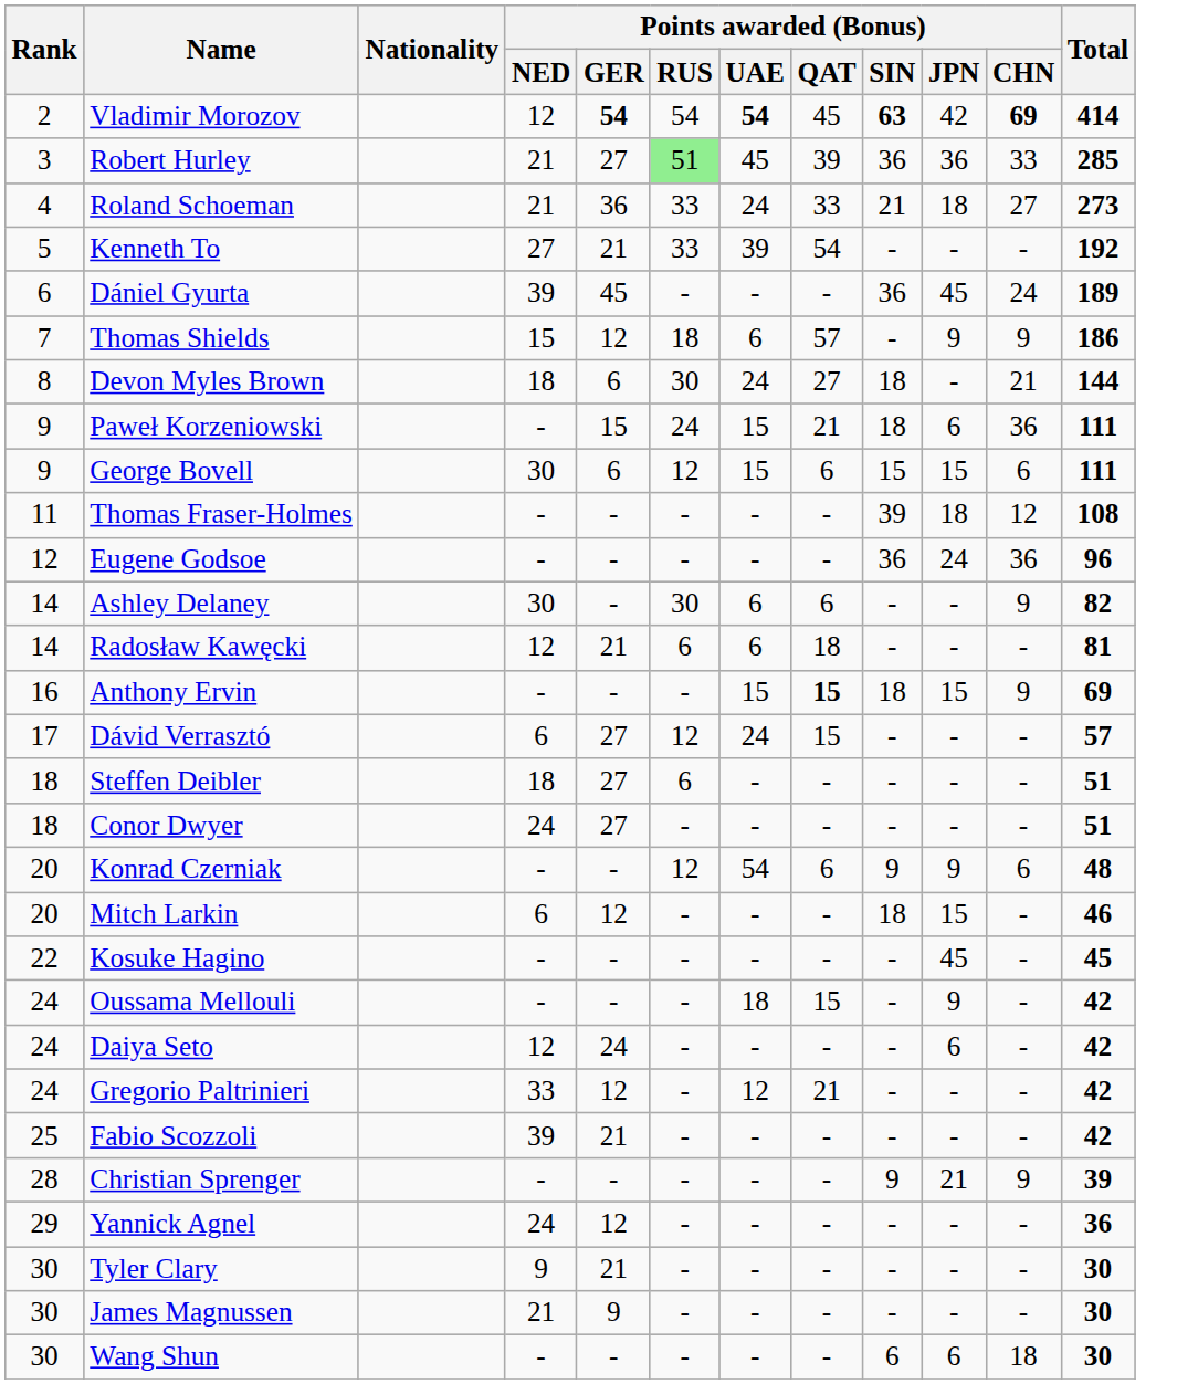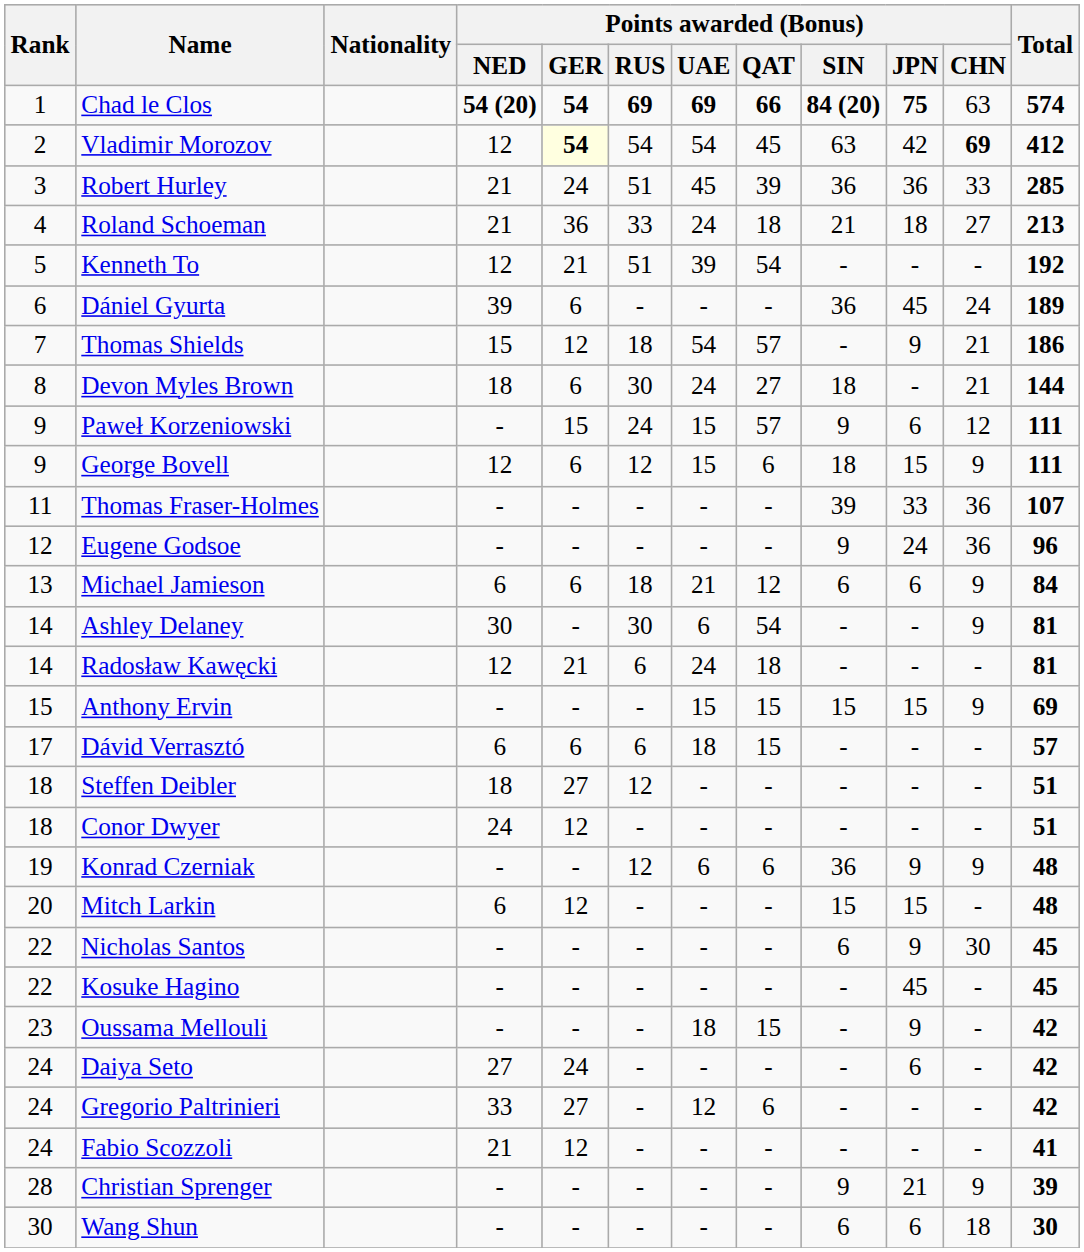 <table class="wikitable" style="text-align:center;">
 <tr>
 <th rowspan="2">Rank</th>
 <th rowspan="2">Name</th>
 <th rowspan="2">Nationality</th>
 <th colspan="8">Points awarded (Bonus)</th>
 <th rowspan="2">Total</th>
 </tr>
 <tr>
 <th>NED</th>
 <th>GER</th>
 <th>RUS</th>
 <th>UAE</th>
 <th>QAT</th>
 <th>SIN</th>
 <th>JPN</th>
 <th>CHN</th>
 </tr>
 <tr>
+<td>1</td>
+<td style="text-align:left;"><a href='#'>Chad le Clos</a></td>
+<td style="text-align:left;"></td>
+<td><strong>54 (20)</strong></td>
+<td><strong>54</strong></td>
+<td><strong>69</strong></td>
+<td><strong>69</strong></td>
+<td><strong>66</strong></td>
+<td><strong>84 (20)</strong></td>
+<td><strong>75</strong></td>
+<td>63</td>
+<td><strong>574</strong></td>
+</tr>
+<tr>
 <td>2</td>
 <td style="text-align:left;"><a href='#'>Vladimir Morozov</a></td>
 <td style="text-align:left;"></td>
 <td>12</td>
-<td><strong>54</strong></td>
+<td style="background: lightyellow;"><strong>54</strong></td>
 <td>54</td>
-<td><strong>54</strong></td>
+<td>54</td>
 <td>45</td>
-<td><strong>63</strong></td>
+<td>63</td>
 <td>42</td>
 <td><strong>69</strong></td>
-<td><strong>414</strong></td>
+<td><strong>412</strong></td>
 </tr>
 <tr>
 <td>3</td>
 <td style="text-align:left;"><a href='#'>Robert Hurley</a></td>
 <td style="text-align:left;"></td>
 <td>21</td>
-<td>27</td>
-<td style="background: lightgreen;">51</td>
+<td>24</td>
+<td>51</td>
 <td>45</td>
 <td>39</td>
 <td>36</td>
 <td>36</td>
 <td>33</td>
 <td><strong>285</strong></td>
 </tr>
 <tr>
 <td>4</td>
 <td style="text-align:left;"><a href='#'>Roland Schoeman</a></td>
 <td style="text-align:left;"></td>
 <td>21</td>
 <td>36</td>
 <td>33</td>
 <td>24</td>
-<td>33</td>
+<td>18</td>
 <td>21</td>
 <td>18</td>
 <td>27</td>
-<td><strong>273</strong></td>
+<td><strong>213</strong></td>
 </tr>
 <tr>
 <td>5</td>
 <td style="text-align:left;"><a href='#'>Kenneth To</a></td>
 <td style="text-align:left;"></td>
-<td>27</td>
+<td>12</td>
 <td>21</td>
-<td>33</td>
+<td>51</td>
 <td>39</td>
 <td>54</td>
 <td>-</td>
 <td>-</td>
 <td>-</td>
 <td><strong>192</strong></td>
 </tr>
 <tr>
 <td>6</td>
 <td style="text-align:left;"><a href='#'>Dániel Gyurta</a></td>
 <td style="text-align:left;"></td>
 <td>39</td>
-<td>45</td>
+<td>6</td>
 <td>-</td>
 <td>-</td>
 <td>-</td>
 <td>36</td>
 <td>45</td>
 <td>24</td>
 <td><strong>189</strong></td>
 </tr>
 <tr>
 <td>7</td>
 <td style="text-align:left;"><a href='#'>Thomas Shields</a></td>
 <td style="text-align:left;"></td>
 <td>15</td>
 <td>12</td>
 <td>18</td>
-<td>6</td>
+<td>54</td>
 <td>57</td>
 <td>-</td>
 <td>9</td>
-<td>9</td>
+<td>21</td>
 <td><strong>186</strong></td>
 </tr>
 <tr>
 <td>8</td>
 <td style="text-align:left;"><a href='#'>Devon Myles Brown</a></td>
 <td style="text-align:left;"></td>
 <td>18</td>
 <td>6</td>
 <td>30</td>
 <td>24</td>
 <td>27</td>
 <td>18</td>
 <td>-</td>
 <td>21</td>
 <td><strong>144</strong></td>
 </tr>
 <tr>
 <td>9</td>
 <td style="text-align:left;"><a href='#'>Paweł Korzeniowski</a></td>
 <td style="text-align:left;"></td>
 <td>-</td>
 <td>15</td>
 <td>24</td>
 <td>15</td>
-<td>21</td>
-<td>18</td>
+<td>57</td>
+<td>9</td>
 <td>6</td>
-<td>36</td>
+<td>12</td>
 <td><strong>111</strong></td>
 </tr>
 <tr>
 <td>9</td>
 <td style="text-align:left;"><a href='#'>George Bovell</a></td>
 <td style="text-align:left;"></td>
-<td>30</td>
+<td>12</td>
 <td>6</td>
 <td>12</td>
 <td>15</td>
 <td>6</td>
+<td>18</td>
 <td>15</td>
-<td>15</td>
-<td>6</td>
+<td>9</td>
 <td><strong>111</strong></td>
 </tr>
 <tr>
 <td>11</td>
 <td style="text-align:left;"><a href='#'>Thomas Fraser-Holmes</a></td>
 <td style="text-align:left;"></td>
 <td>-</td>
 <td>-</td>
 <td>-</td>
 <td>-</td>
 <td>-</td>
 <td>39</td>
-<td>18</td>
-<td>12</td>
-<td><strong>108</strong></td>
+<td>33</td>
+<td>36</td>
+<td><strong>107</strong></td>
 </tr>
 <tr>
 <td>12</td>
 <td style="text-align:left;"><a href='#'>Eugene Godsoe</a></td>
 <td style="text-align:left;"></td>
 <td>-</td>
 <td>-</td>
 <td>-</td>
 <td>-</td>
 <td>-</td>
-<td>36</td>
+<td>9</td>
 <td>24</td>
 <td>36</td>
 <td><strong>96</strong></td>
+</tr>
+<tr>
+<td>13</td>
+<td style="text-align:left;"><a href='#'>Michael Jamieson</a></td>
+<td style="text-align:left;"></td>
+<td>6</td>
+<td>6</td>
+<td>18</td>
+<td>21</td>
+<td>12</td>
+<td>6</td>
+<td>6</td>
+<td>9</td>
+<td><strong>84</strong></td>
 </tr>
 <tr>
 <td>14</td>
 <td style="text-align:left;"><a href='#'>Ashley Delaney</a></td>
 <td style="text-align:left;"></td>
 <td>30</td>
 <td>-</td>
 <td>30</td>
 <td>6</td>
-<td>6</td>
+<td>54</td>
 <td>-</td>
 <td>-</td>
 <td>9</td>
-<td><strong>82</strong></td>
+<td><strong>81</strong></td>
 </tr>
 <tr>
 <td>14</td>
 <td style="text-align:left;"><a href='#'>Radosław Kawęcki</a></td>
 <td style="text-align:left;"></td>
 <td>12</td>
 <td>21</td>
 <td>6</td>
-<td>6</td>
+<td>24</td>
 <td>18</td>
 <td>-</td>
 <td>-</td>
 <td>-</td>
 <td><strong>81</strong></td>
 </tr>
 <tr>
-<td>16</td>
+<td>15</td>
 <td style="text-align:left;"><a href='#'>Anthony Ervin</a></td>
 <td style="text-align:left;"></td>
 <td>-</td>
 <td>-</td>
 <td>-</td>
 <td>15</td>
-<td><strong>15</strong></td>
-<td>18</td>
+<td>15</td>
+<td>15</td>
 <td>15</td>
 <td>9</td>
 <td><strong>69</strong></td>
 </tr>
 <tr>
 <td>17</td>
 <td style="text-align:left;"><a href='#'>Dávid Verrasztó</a></td>
 <td style="text-align:left;"></td>
 <td>6</td>
-<td>27</td>
-<td>12</td>
-<td>24</td>
+<td>6</td>
+<td>6</td>
+<td>18</td>
 <td>15</td>
 <td>-</td>
 <td>-</td>
 <td>-</td>
 <td><strong>57</strong></td>
 </tr>
 <tr>
 <td>18</td>
 <td style="text-align:left;"><a href='#'>Steffen Deibler</a></td>
 <td style="text-align:left;"></td>
 <td>18</td>
 <td>27</td>
-<td>6</td>
+<td>12</td>
 <td>-</td>
 <td>-</td>
 <td>-</td>
 <td>-</td>
 <td>-</td>
 <td><strong>51</strong></td>
 </tr>
 <tr>
 <td>18</td>
 <td style="text-align:left;"><a href='#'>Conor Dwyer</a></td>
 <td style="text-align:left;"></td>
 <td>24</td>
-<td>27</td>
+<td>12</td>
 <td>-</td>
 <td>-</td>
 <td>-</td>
 <td>-</td>
 <td>-</td>
 <td>-</td>
 <td><strong>51</strong></td>
 </tr>
 <tr>
-<td>20</td>
+<td>19</td>
 <td style="text-align:left;"><a href='#'>Konrad Czerniak</a></td>
 <td style="text-align:left;"></td>
 <td>-</td>
 <td>-</td>
 <td>12</td>
-<td>54</td>
 <td>6</td>
+<td>6</td>
+<td>36</td>
 <td>9</td>
 <td>9</td>
-<td>6</td>
 <td><strong>48</strong></td>
 </tr>
 <tr>
 <td>20</td>
 <td style="text-align:left;"><a href='#'>Mitch Larkin</a></td>
 <td style="text-align:left;"></td>
 <td>6</td>
 <td>12</td>
 <td>-</td>
 <td>-</td>
 <td>-</td>
-<td>18</td>
+<td>15</td>
 <td>15</td>
 <td>-</td>
-<td><strong>46</strong></td>
+<td><strong>48</strong></td>
+</tr>
+<tr>
+<td>22</td>
+<td style="text-align:left;"><a href='#'>Nicholas Santos</a></td>
+<td style="text-align:left;"></td>
+<td>-</td>
+<td>-</td>
+<td>-</td>
+<td>-</td>
+<td>-</td>
+<td>6</td>
+<td>9</td>
+<td>30</td>
+<td><strong>45</strong></td>
 </tr>
 <tr>
 <td>22</td>
 <td style="text-align:left;"><a href='#'>Kosuke Hagino</a></td>
 <td style="text-align:left;"></td>
 <td>-</td>
 <td>-</td>
 <td>-</td>
 <td>-</td>
 <td>-</td>
 <td>-</td>
 <td>45</td>
 <td>-</td>
 <td><strong>45</strong></td>
 </tr>
 <tr>
-<td>24</td>
+<td>23</td>
 <td style="text-align:left;"><a href='#'>Oussama Mellouli</a></td>
 <td style="text-align:left;"></td>
 <td>-</td>
 <td>-</td>
 <td>-</td>
 <td>18</td>
 <td>15</td>
 <td>-</td>
 <td>9</td>
 <td>-</td>
 <td><strong>42</strong></td>
 </tr>
 <tr>
 <td>24</td>
 <td style="text-align:left;"><a href='#'>Daiya Seto</a></td>
 <td style="text-align:left;"></td>
-<td>12</td>
+<td>27</td>
 <td>24</td>
 <td>-</td>
 <td>-</td>
 <td>-</td>
 <td>-</td>
 <td>6</td>
 <td>-</td>
 <td><strong>42</strong></td>
 </tr>
 <tr>
 <td>24</td>
 <td style="text-align:left;"><a href='#'>Gregorio Paltrinieri</a></td>
 <td style="text-align:left;"></td>
 <td>33</td>
-<td>12</td>
+<td>27</td>
 <td>-</td>
 <td>12</td>
-<td>21</td>
+<td>6</td>
 <td>-</td>
 <td>-</td>
 <td>-</td>
 <td><strong>42</strong></td>
 </tr>
 <tr>
-<td>25</td>
+<td>24</td>
 <td style="text-align:left;"><a href='#'>Fabio Scozzoli</a></td>
 <td style="text-align:left;"></td>
-<td>39</td>
 <td>21</td>
+<td>12</td>
 <td>-</td>
 <td>-</td>
 <td>-</td>
 <td>-</td>
 <td>-</td>
 <td>-</td>
-<td><strong>42</strong></td>
+<td><strong>41</strong></td>
 </tr>
 <tr>
 <td>28</td>
 <td style="text-align:left;"><a href='#'>Christian Sprenger</a></td>
 <td style="text-align:left;"></td>
 <td>-</td>
 <td>-</td>
 <td>-</td>
 <td>-</td>
 <td>-</td>
 <td>9</td>
 <td>21</td>
 <td>9</td>
 <td><strong>39</strong></td>
-</tr>
-<tr>
-<td>29</td>
-<td style="text-align:left;"><a href='#'>Yannick Agnel</a></td>
-<td style="text-align:left;"></td>
-<td>24</td>
-<td>12</td>
-<td>-</td>
-<td>-</td>
-<td>-</td>
-<td>-</td>
-<td>-</td>
-<td>-</td>
-<td><strong>36</strong></td>
-</tr>
-<tr>
-<td>30</td>
-<td style="text-align:left;"><a href='#'>Tyler Clary</a></td>
-<td style="text-align:left;"></td>
-<td>9</td>
-<td>21</td>
-<td>-</td>
-<td>-</td>
-<td>-</td>
-<td>-</td>
-<td>-</td>
-<td>-</td>
-<td><strong>30</strong></td>
-</tr>
-<tr>
-<td>30</td>
-<td style="text-align:left;"><a href='#'>James Magnussen</a></td>
-<td style="text-align:left;"></td>
-<td>21</td>
-<td>9</td>
-<td>-</td>
-<td>-</td>
-<td>-</td>
-<td>-</td>
-<td>-</td>
-<td>-</td>
-<td><strong>30</strong></td>
 </tr>
 <tr>
 <td>30</td>
 <td style="text-align:left;"><a href='#'>Wang Shun</a></td>
 <td style="text-align:left;"></td>
 <td>-</td>
 <td>-</td>
 <td>-</td>
 <td>-</td>
 <td>-</td>
 <td>6</td>
 <td>6</td>
 <td>18</td>
 <td><strong>30</strong></td>
 </tr>
 <tr>
 </tr>
 </table>
